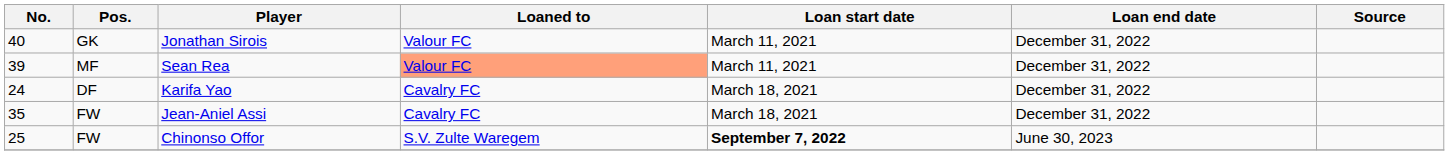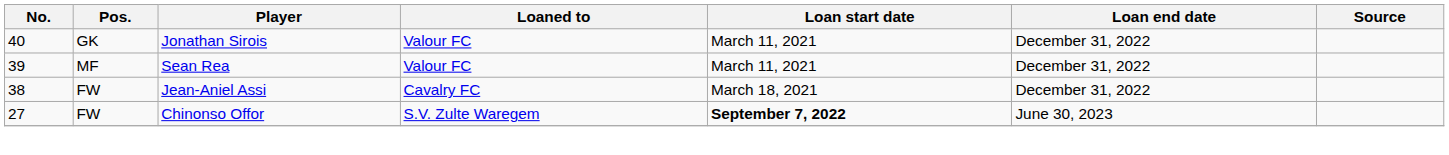 <table class="wikitable sortable" style="width:90%; text-align:center; font-size:95%; text-align:left;">
 <tr>
 <th>No.</th>
 <th>Pos.</th>
 <th>Player</th>
 <th>Loaned to</th>
 <th>Loan start date</th>
 <th>Loan end date</th>
 <th>Source</th>
 </tr>
 <tr>
 <td>40</td>
 <td>GK</td>
 <td> <a href='#'>Jonathan Sirois</a></td>
 <td> <a href='#'>Valour FC</a></td>
 <td>March 11, 2021</td>
 <td>December 31, 2022</td>
 <td></td>
 </tr>
 <tr>
 <td>39</td>
 <td>MF</td>
 <td> <a href='#'>Sean Rea</a></td>
-<td style="background: lightsalmon;"> <a href='#'>Valour FC</a></td>
+<td> <a href='#'>Valour FC</a></td>
 <td>March 11, 2021</td>
 <td>December 31, 2022</td>
 <td></td>
 </tr>
 <tr>
-<td>24</td>
-<td>DF</td>
-<td> <a href='#'>Karifa Yao</a></td>
-<td> <a href='#'>Cavalry FC</a></td>
-<td>March 18, 2021</td>
-<td>December 31, 2022</td>
-<td></td>
-</tr>
-<tr>
-<td>35</td>
+<td>38</td>
 <td>FW</td>
 <td> <a href='#'>Jean-Aniel Assi</a></td>
 <td> <a href='#'>Cavalry FC</a></td>
 <td>March 18, 2021</td>
 <td>December 31, 2022</td>
 <td></td>
 </tr>
 <tr>
-<td>25</td>
+<td>27</td>
 <td>FW</td>
 <td> <a href='#'>Chinonso Offor</a></td>
 <td> <a href='#'>S.V. Zulte Waregem</a></td>
 <td><strong>September 7, 2022</strong></td>
 <td>June 30, 2023</td>
 <td></td>
 </tr>
 <tr>
 </tr>
 </table>
